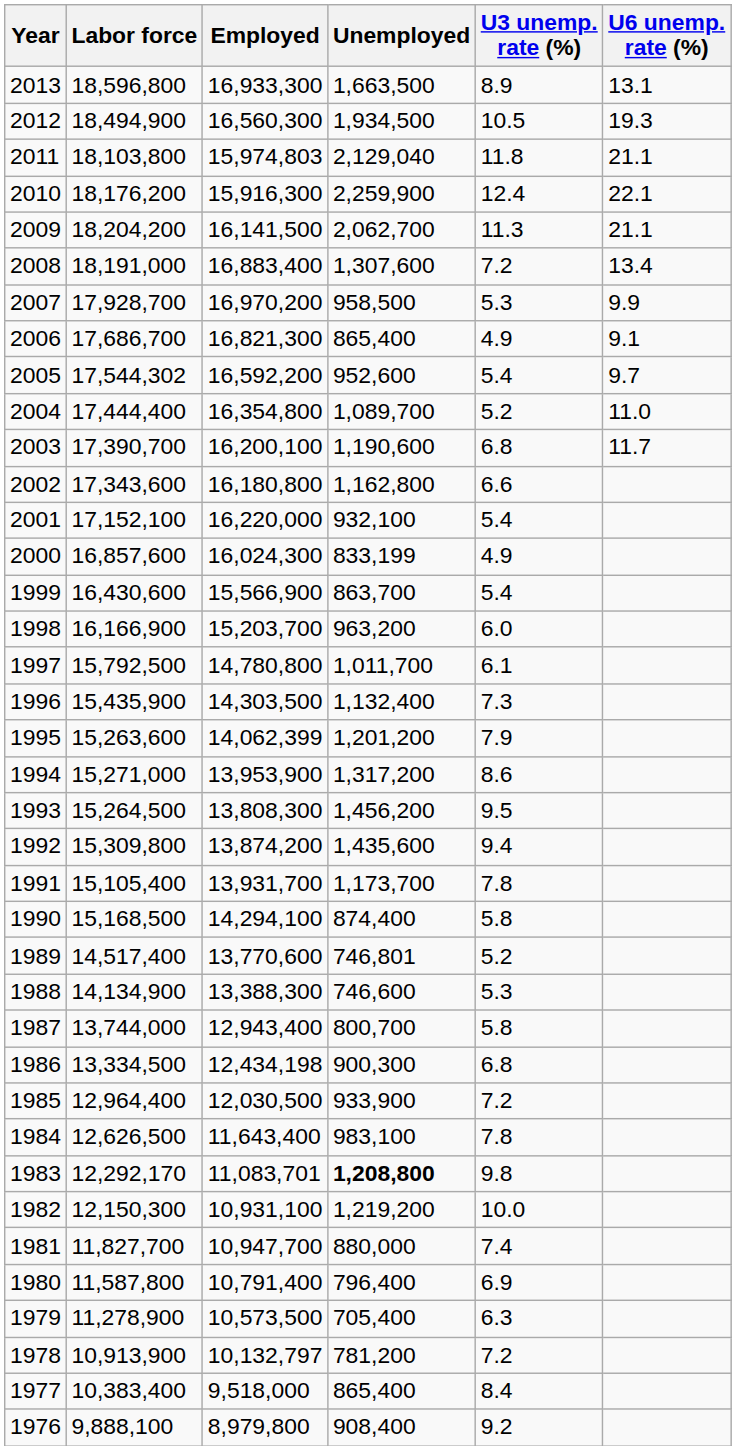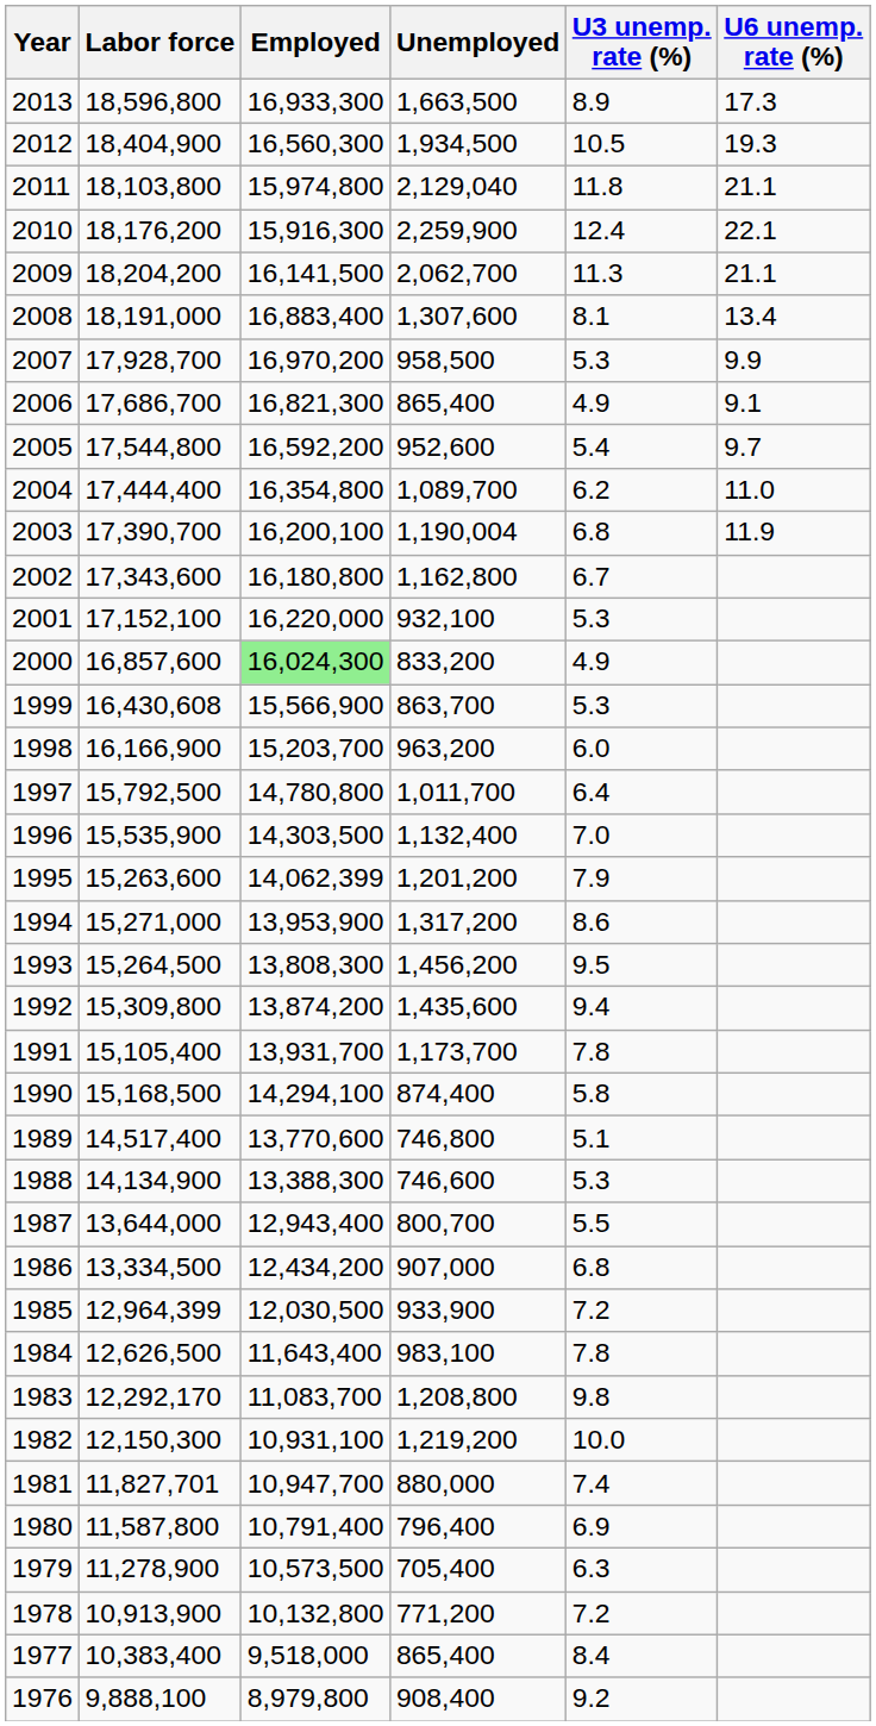 <table class="wikitable sortable">
 <tr>
 <th>Year</th>
 <th data-sort-type="number">Labor force</th>
 <th data-sort-type="number">Employed</th>
 <th data-sort-type="number">Unemployed</th>
 <th data-sort-type="number"><a href='#'>U3 unemp.<br>rate</a> (%)</th>
 <th data-sort-type="number"><a href='#'>U6 unemp.<br>rate</a> (%)</th>
 </tr>
 <tr>
 <td>2013</td>
 <td>18,596,800</td>
 <td>16,933,300</td>
 <td>1,663,500</td>
 <td>8.9</td>
-<td>13.1</td>
+<td>17.3</td>
 </tr>
 <tr>
 <td>2012</td>
-<td>18,494,900</td>
+<td>18,404,900</td>
 <td>16,560,300</td>
 <td>1,934,500</td>
 <td>10.5</td>
 <td>19.3</td>
 </tr>
 <tr>
 <td>2011</td>
 <td>18,103,800</td>
-<td>15,974,803</td>
+<td>15,974,800</td>
 <td>2,129,040</td>
 <td>11.8</td>
 <td>21.1</td>
 </tr>
 <tr>
 <td>2010</td>
 <td>18,176,200</td>
 <td>15,916,300</td>
 <td>2,259,900</td>
 <td>12.4</td>
 <td>22.1</td>
 </tr>
 <tr>
 <td>2009</td>
 <td>18,204,200</td>
 <td>16,141,500</td>
 <td>2,062,700</td>
 <td>11.3</td>
 <td>21.1</td>
 </tr>
 <tr>
 <td>2008</td>
 <td>18,191,000</td>
 <td>16,883,400</td>
 <td>1,307,600</td>
-<td>7.2</td>
+<td>8.1</td>
 <td>13.4</td>
 </tr>
 <tr>
 <td>2007</td>
 <td>17,928,700</td>
 <td>16,970,200</td>
 <td>958,500</td>
 <td>5.3</td>
 <td>9.9</td>
 </tr>
 <tr>
 <td>2006</td>
 <td>17,686,700</td>
 <td>16,821,300</td>
 <td>865,400</td>
 <td>4.9</td>
 <td>9.1</td>
 </tr>
 <tr>
 <td>2005</td>
-<td>17,544,302</td>
+<td>17,544,800</td>
 <td>16,592,200</td>
 <td>952,600</td>
 <td>5.4</td>
 <td>9.7</td>
 </tr>
 <tr>
 <td>2004</td>
 <td>17,444,400</td>
 <td>16,354,800</td>
 <td>1,089,700</td>
-<td>5.2</td>
+<td>6.2</td>
 <td>11.0</td>
 </tr>
 <tr>
 <td>2003</td>
 <td>17,390,700</td>
 <td>16,200,100</td>
-<td>1,190,600</td>
+<td>1,190,004</td>
 <td>6.8</td>
-<td>11.7</td>
+<td>11.9</td>
 </tr>
 <tr>
 <td>2002</td>
 <td>17,343,600</td>
 <td>16,180,800</td>
 <td>1,162,800</td>
-<td>6.6</td>
+<td>6.7</td>
 <td></td>
 </tr>
 <tr>
 <td>2001</td>
 <td>17,152,100</td>
 <td>16,220,000</td>
 <td>932,100</td>
-<td>5.4</td>
+<td>5.3</td>
 <td></td>
 </tr>
 <tr>
 <td>2000</td>
 <td>16,857,600</td>
-<td>16,024,300</td>
-<td>833,199</td>
+<td style="background: lightgreen;">16,024,300</td>
+<td>833,200</td>
 <td>4.9</td>
 <td></td>
 </tr>
 <tr>
 <td>1999</td>
-<td>16,430,600</td>
+<td>16,430,608</td>
 <td>15,566,900</td>
 <td>863,700</td>
-<td>5.4</td>
+<td>5.3</td>
 <td></td>
 </tr>
 <tr>
 <td>1998</td>
 <td>16,166,900</td>
 <td>15,203,700</td>
 <td>963,200</td>
 <td>6.0</td>
 <td></td>
 </tr>
 <tr>
 <td>1997</td>
 <td>15,792,500</td>
 <td>14,780,800</td>
 <td>1,011,700</td>
-<td>6.1</td>
+<td>6.4</td>
 <td></td>
 </tr>
 <tr>
 <td>1996</td>
-<td>15,435,900</td>
+<td>15,535,900</td>
 <td>14,303,500</td>
 <td>1,132,400</td>
-<td>7.3</td>
+<td>7.0</td>
 <td></td>
 </tr>
 <tr>
 <td>1995</td>
 <td>15,263,600</td>
 <td>14,062,399</td>
 <td>1,201,200</td>
 <td>7.9</td>
 <td></td>
 </tr>
 <tr>
 <td>1994</td>
 <td>15,271,000</td>
 <td>13,953,900</td>
 <td>1,317,200</td>
 <td>8.6</td>
 <td></td>
 </tr>
 <tr>
 <td>1993</td>
 <td>15,264,500</td>
 <td>13,808,300</td>
 <td>1,456,200</td>
 <td>9.5</td>
 <td></td>
 </tr>
 <tr>
 <td>1992</td>
 <td>15,309,800</td>
 <td>13,874,200</td>
 <td>1,435,600</td>
 <td>9.4</td>
 <td></td>
 </tr>
 <tr>
 <td>1991</td>
 <td>15,105,400</td>
 <td>13,931,700</td>
 <td>1,173,700</td>
 <td>7.8</td>
 <td></td>
 </tr>
 <tr>
 <td>1990</td>
 <td>15,168,500</td>
 <td>14,294,100</td>
 <td>874,400</td>
 <td>5.8</td>
 <td></td>
 </tr>
 <tr>
 <td>1989</td>
 <td>14,517,400</td>
 <td>13,770,600</td>
-<td>746,801</td>
-<td>5.2</td>
+<td>746,800</td>
+<td>5.1</td>
 <td></td>
 </tr>
 <tr>
 <td>1988</td>
 <td>14,134,900</td>
 <td>13,388,300</td>
 <td>746,600</td>
 <td>5.3</td>
 <td></td>
 </tr>
 <tr>
 <td>1987</td>
-<td>13,744,000</td>
+<td>13,644,000</td>
 <td>12,943,400</td>
 <td>800,700</td>
-<td>5.8</td>
+<td>5.5</td>
 <td></td>
 </tr>
 <tr>
 <td>1986</td>
 <td>13,334,500</td>
-<td>12,434,198</td>
-<td>900,300</td>
+<td>12,434,200</td>
+<td>907,000</td>
 <td>6.8</td>
 <td></td>
 </tr>
 <tr>
 <td>1985</td>
-<td>12,964,400</td>
+<td>12,964,399</td>
 <td>12,030,500</td>
 <td>933,900</td>
 <td>7.2</td>
 <td></td>
 </tr>
 <tr>
 <td>1984</td>
 <td>12,626,500</td>
 <td>11,643,400</td>
 <td>983,100</td>
 <td>7.8</td>
 <td></td>
 </tr>
 <tr>
 <td>1983</td>
 <td>12,292,170</td>
-<td>11,083,701</td>
-<td><strong>1,208,800</strong></td>
+<td>11,083,700</td>
+<td>1,208,800</td>
 <td>9.8</td>
 <td></td>
 </tr>
 <tr>
 <td>1982</td>
 <td>12,150,300</td>
 <td>10,931,100</td>
 <td>1,219,200</td>
 <td>10.0</td>
 <td></td>
 </tr>
 <tr>
 <td>1981</td>
-<td>11,827,700</td>
+<td>11,827,701</td>
 <td>10,947,700</td>
 <td>880,000</td>
 <td>7.4</td>
 <td></td>
 </tr>
 <tr>
 <td>1980</td>
 <td>11,587,800</td>
 <td>10,791,400</td>
 <td>796,400</td>
 <td>6.9</td>
 <td></td>
 </tr>
 <tr>
 <td>1979</td>
 <td>11,278,900</td>
 <td>10,573,500</td>
 <td>705,400</td>
 <td>6.3</td>
 <td></td>
 </tr>
 <tr>
 <td>1978</td>
 <td>10,913,900</td>
-<td>10,132,797</td>
-<td>781,200</td>
+<td>10,132,800</td>
+<td>771,200</td>
 <td>7.2</td>
 <td></td>
 </tr>
 <tr>
 <td>1977</td>
 <td>10,383,400</td>
 <td>9,518,000</td>
 <td>865,400</td>
 <td>8.4</td>
 <td></td>
 </tr>
 <tr>
 <td>1976</td>
 <td>9,888,100</td>
 <td>8,979,800</td>
 <td>908,400</td>
 <td>9.2</td>
 <td></td>
 </tr>
 </table>
